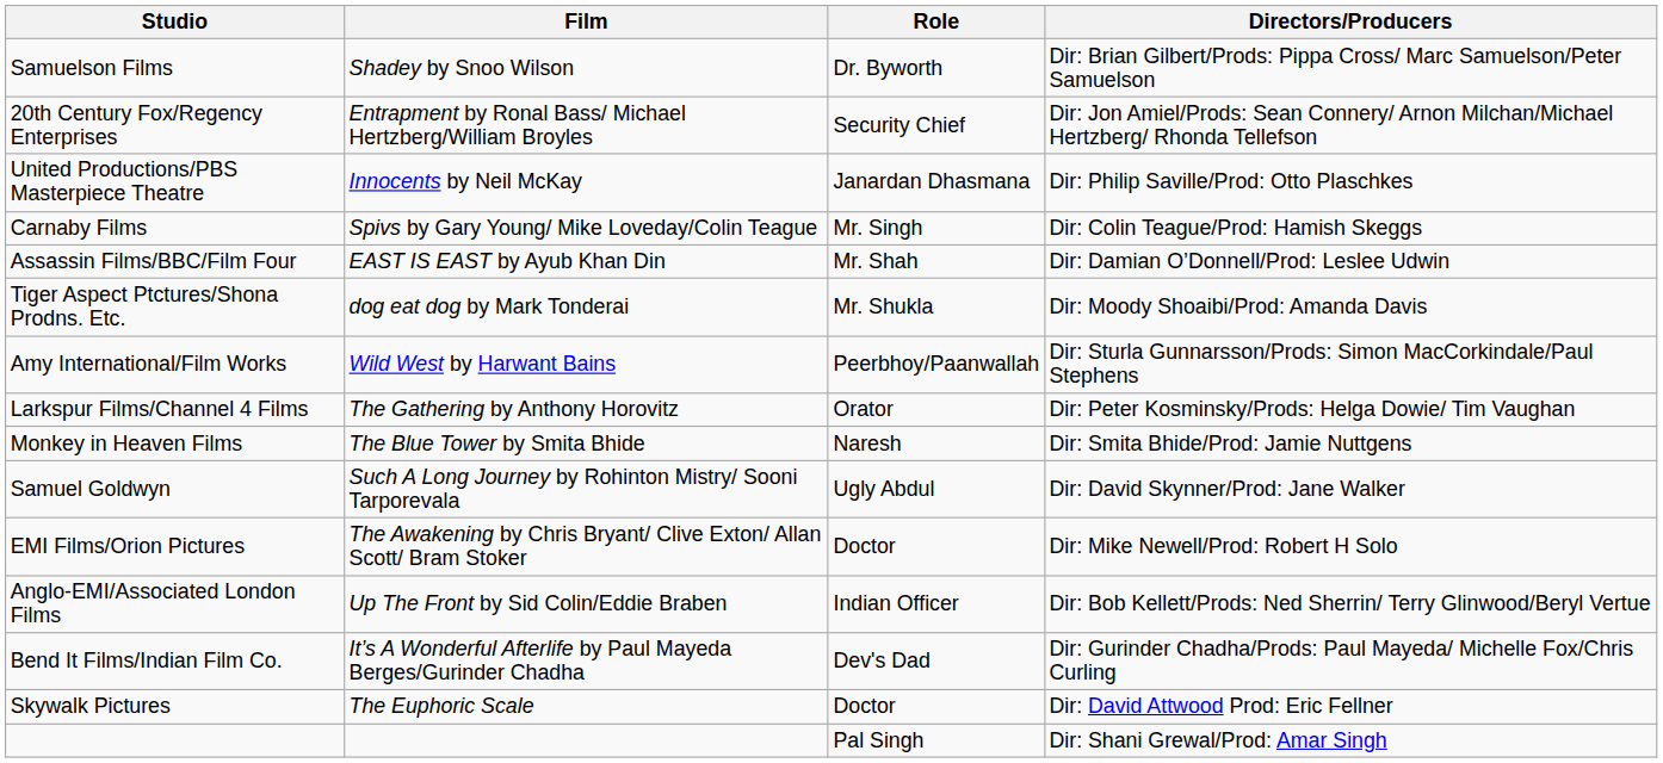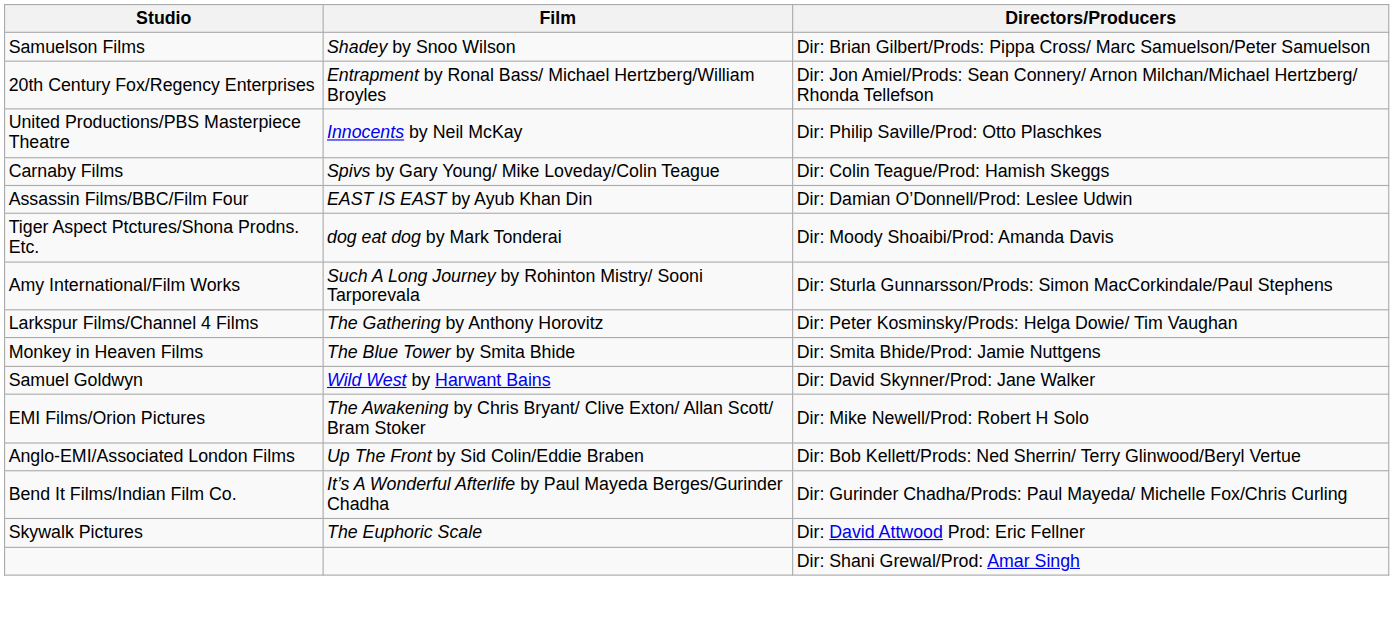 <table class="wikitable">
 <tr>
 <th>Studio</th>
 <th>Film</th>
-<th>Role</th>
 <th>Directors/Producers</th>
 </tr>
 <tr>
 <td>Samuelson Films</td>
 <td><em>Shadey</em> by Snoo Wilson</td>
-<td>Dr. Byworth</td>
 <td>Dir: Brian Gilbert/Prods: Pippa Cross/ Marc Samuelson/Peter Samuelson</td>
 </tr>
 <tr>
 <td>20th Century Fox/Regency Enterprises</td>
 <td><em>Entrapment</em> by Ronal Bass/ Michael Hertzberg/William Broyles</td>
-<td>Security Chief</td>
 <td>Dir: Jon Amiel/Prods: Sean Connery/ Arnon Milchan/Michael Hertzberg/ Rhonda Tellefson</td>
 </tr>
 <tr>
 <td>United Productions/PBS Masterpiece Theatre</td>
 <td><em><a href='#'>Innocents</a></em> by Neil McKay</td>
-<td>Janardan Dhasmana</td>
 <td>Dir: Philip Saville/Prod: Otto Plaschkes</td>
 </tr>
 <tr>
 <td>Carnaby Films</td>
 <td><em>Spivs</em> by Gary Young/ Mike Loveday/Colin Teague</td>
-<td>Mr. Singh</td>
 <td>Dir: Colin Teague/Prod: Hamish Skeggs</td>
 </tr>
 <tr>
 <td>Assassin Films/BBC/Film Four</td>
 <td><em>EAST IS EAST</em> by Ayub Khan Din</td>
-<td>Mr. Shah</td>
 <td>Dir: Damian O’Donnell/Prod: Leslee Udwin</td>
 </tr>
 <tr>
 <td>Tiger Aspect Ptctures/Shona Prodns. Etc.</td>
 <td><em>dog eat dog</em> by Mark Tonderai</td>
-<td>Mr. Shukla</td>
 <td>Dir: Moody Shoaibi/Prod: Amanda Davis</td>
 </tr>
 <tr>
 <td>Amy International/Film Works</td>
-<td><em><a href='#'>Wild West</a></em> by <a href='#'>Harwant Bains</a></td>
-<td>Peerbhoy/Paanwallah</td>
+<td><em>Such A Long Journey</em> by Rohinton Mistry/ Sooni Tarporevala</td>
 <td>Dir: Sturla Gunnarsson/Prods: Simon MacCorkindale/Paul Stephens</td>
 </tr>
 <tr>
 <td>Larkspur Films/Channel 4 Films</td>
 <td><em>The Gathering</em> by Anthony Horovitz</td>
-<td>Orator</td>
 <td>Dir: Peter Kosminsky/Prods: Helga Dowie/ Tim Vaughan</td>
 </tr>
 <tr>
 <td>Monkey in Heaven Films</td>
 <td><em>The Blue Tower</em> by Smita Bhide</td>
-<td>Naresh</td>
 <td>Dir: Smita Bhide/Prod: Jamie Nuttgens</td>
 </tr>
 <tr>
 <td>Samuel Goldwyn</td>
-<td><em>Such A Long Journey</em> by Rohinton Mistry/ Sooni Tarporevala</td>
-<td>Ugly Abdul</td>
+<td><em><a href='#'>Wild West</a></em> by <a href='#'>Harwant Bains</a></td>
 <td>Dir: David Skynner/Prod: Jane Walker</td>
 </tr>
 <tr>
 <td>EMI Films/Orion Pictures</td>
 <td><em>The Awakening</em> by Chris Bryant/ Clive Exton/ Allan Scott/ Bram Stoker</td>
-<td>Doctor</td>
 <td>Dir: Mike Newell/Prod: Robert H Solo</td>
 </tr>
 <tr>
 <td>Anglo-EMI/Associated London Films</td>
 <td><em>Up The Front</em> by Sid Colin/Eddie Braben</td>
-<td>Indian Officer</td>
 <td>Dir: Bob Kellett/Prods: Ned Sherrin/ Terry Glinwood/Beryl Vertue</td>
 </tr>
 <tr>
 <td>Bend It Films/Indian Film Co.</td>
 <td><em>It’s A Wonderful Afterlife</em> by Paul Mayeda Berges/Gurinder Chadha</td>
-<td>Dev's Dad</td>
 <td>Dir: Gurinder Chadha/Prods: Paul Mayeda/ Michelle Fox/Chris Curling</td>
 </tr>
 <tr>
 <td>Skywalk Pictures</td>
 <td><em>The Euphoric Scale</em></td>
-<td>Doctor</td>
 <td>Dir: <a href='#'>David Attwood</a> Prod: Eric Fellner</td>
 </tr>
 <tr>
 <td></td>
 <td></td>
-<td>Pal Singh</td>
 <td>Dir: Shani Grewal/Prod: <a href='#'>Amar Singh</a></td>
 </tr>
 </table>
